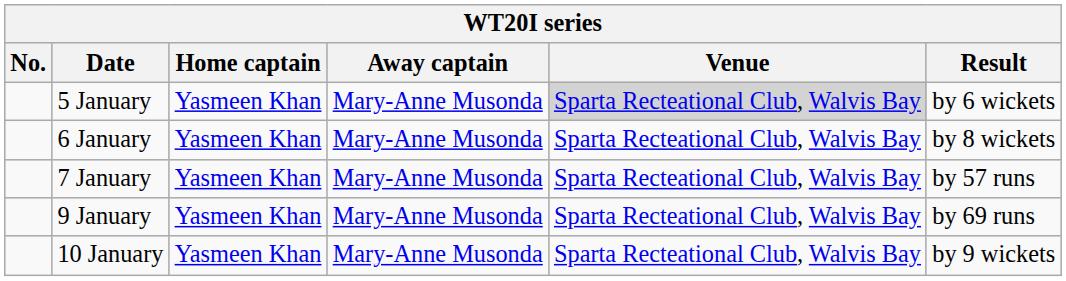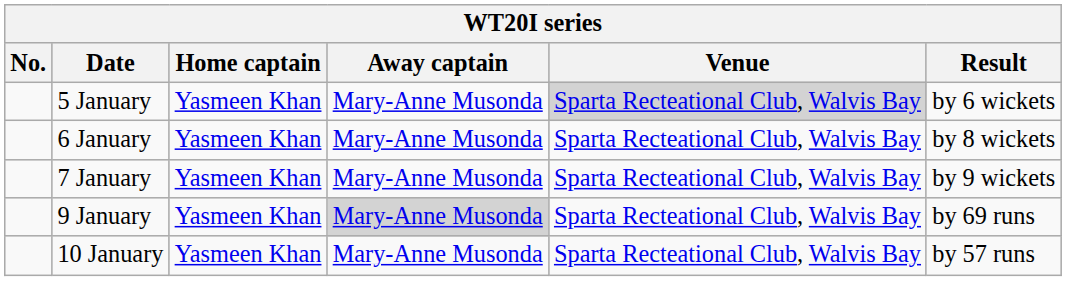 <table class="wikitable">
 <tr>
 <th colspan="8">WT20I series</th>
 </tr>
 <tr>
 <th>No.</th>
 <th>Date</th>
 <th>Home captain</th>
 <th>Away captain</th>
 <th>Venue</th>
 <th>Result</th>
 </tr>
 <tr>
 <td></td>
 <td>5 January</td>
 <td><a href='#'>Yasmeen Khan</a></td>
 <td><a href='#'>Mary-Anne Musonda</a></td>
 <td style="background: lightgrey;"><a href='#'>Sparta Recteational Club</a>, <a href='#'>Walvis Bay</a></td>
 <td> by 6 wickets</td>
 </tr>
 <tr>
 <td></td>
 <td>6 January</td>
 <td><a href='#'>Yasmeen Khan</a></td>
 <td><a href='#'>Mary-Anne Musonda</a></td>
 <td><a href='#'>Sparta Recteational Club</a>, <a href='#'>Walvis Bay</a></td>
 <td> by 8 wickets</td>
 </tr>
 <tr>
 <td></td>
 <td>7 January</td>
 <td><a href='#'>Yasmeen Khan</a></td>
 <td><a href='#'>Mary-Anne Musonda</a></td>
 <td><a href='#'>Sparta Recteational Club</a>, <a href='#'>Walvis Bay</a></td>
-<td> by 57 runs</td>
+<td> by 9 wickets</td>
 </tr>
 <tr>
 <td></td>
 <td>9 January</td>
 <td><a href='#'>Yasmeen Khan</a></td>
-<td><a href='#'>Mary-Anne Musonda</a></td>
+<td style="background: lightgrey;"><a href='#'>Mary-Anne Musonda</a></td>
 <td><a href='#'>Sparta Recteational Club</a>, <a href='#'>Walvis Bay</a></td>
 <td> by 69 runs</td>
 </tr>
 <tr>
 <td></td>
 <td>10 January</td>
 <td><a href='#'>Yasmeen Khan</a></td>
 <td><a href='#'>Mary-Anne Musonda</a></td>
 <td><a href='#'>Sparta Recteational Club</a>, <a href='#'>Walvis Bay</a></td>
-<td> by 9 wickets</td>
+<td> by 57 runs</td>
 </tr>
 </table>
